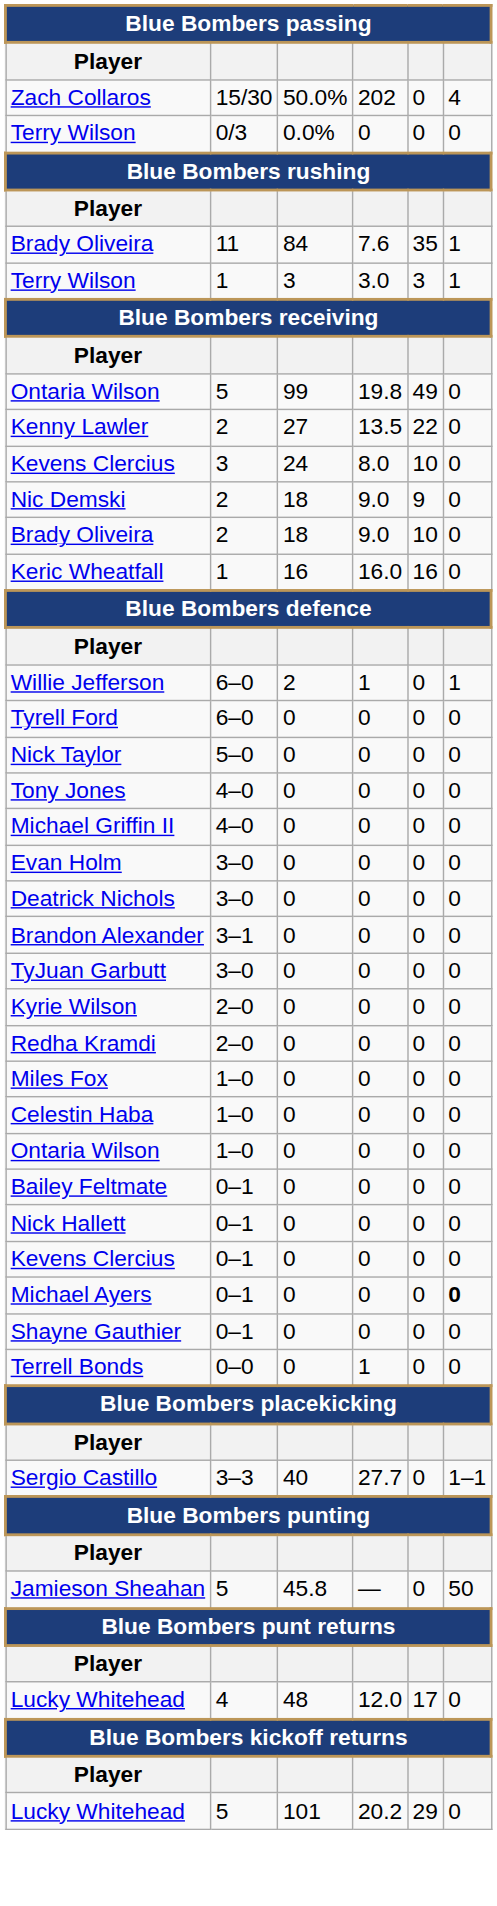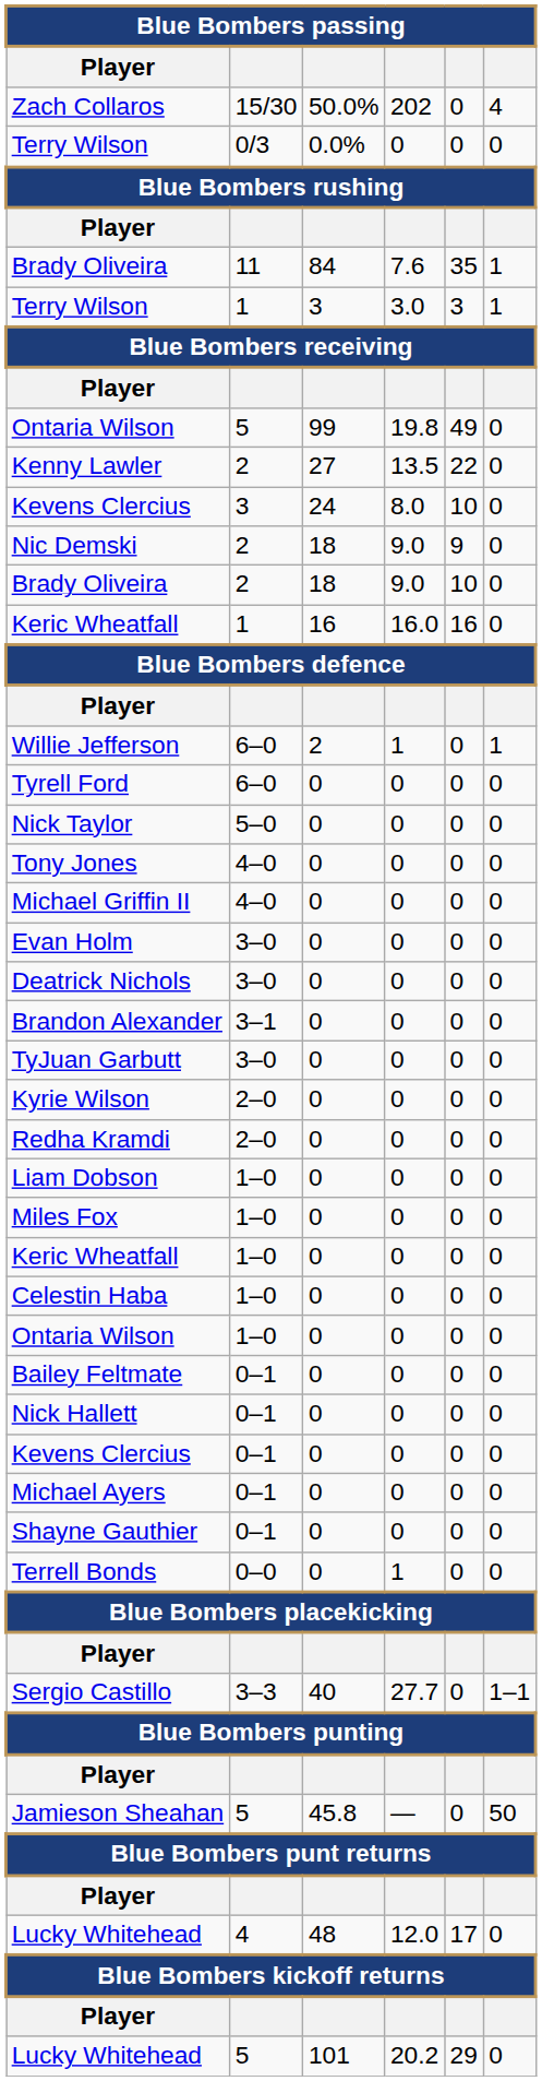 <table class="wikitable">
 <tr>
 <th colspan="6" style="background:#1D3D7A;color:white;border:2px solid #BC9658;">Blue Bombers passing</th>
 </tr>
 <tr>
 <th>Player</th>
 <th></th>
 <th></th>
 <th></th>
 <th></th>
 <th></th>
 </tr>
 <tr>
 <td> <a href='#'>Zach Collaros</a></td>
 <td>15/30</td>
 <td>50.0%</td>
 <td>202</td>
 <td>0</td>
 <td>4</td>
 </tr>
 <tr>
 <td> <a href='#'>Terry Wilson</a></td>
 <td>0/3</td>
 <td>0.0%</td>
 <td>0</td>
 <td>0</td>
 <td>0</td>
 </tr>
 <tr>
 <th colspan="6" style="background:#1D3D7A;color:white;border:2px solid #BC9658;">Blue Bombers rushing</th>
 </tr>
 <tr>
 <th>Player</th>
 <th></th>
 <th></th>
 <th></th>
 <th></th>
 <th></th>
 </tr>
 <tr>
 <td> <a href='#'>Brady Oliveira</a></td>
 <td>11</td>
 <td>84</td>
 <td>7.6</td>
 <td>35</td>
 <td>1</td>
 </tr>
 <tr>
 <td> <a href='#'>Terry Wilson</a></td>
 <td>1</td>
 <td>3</td>
 <td>3.0</td>
 <td>3</td>
 <td>1</td>
 </tr>
 <tr>
 <th colspan="6" style="background:#1D3D7A;color:white;border:2px solid #BC9658;">Blue Bombers receiving</th>
 </tr>
 <tr>
 <th>Player</th>
 <th></th>
 <th></th>
 <th></th>
 <th></th>
 <th></th>
 </tr>
 <tr>
 <td> <a href='#'>Ontaria Wilson</a></td>
 <td>5</td>
 <td>99</td>
 <td>19.8</td>
 <td>49</td>
 <td>0</td>
 </tr>
 <tr>
 <td> <a href='#'>Kenny Lawler</a></td>
 <td>2</td>
 <td>27</td>
 <td>13.5</td>
 <td>22</td>
 <td>0</td>
 </tr>
 <tr>
 <td> <a href='#'>Kevens Clercius</a></td>
 <td>3</td>
 <td>24</td>
 <td>8.0</td>
 <td>10</td>
 <td>0</td>
 </tr>
 <tr>
 <td> <a href='#'>Nic Demski</a></td>
 <td>2</td>
 <td>18</td>
 <td>9.0</td>
 <td>9</td>
 <td>0</td>
 </tr>
 <tr>
 <td> <a href='#'>Brady Oliveira</a></td>
 <td>2</td>
 <td>18</td>
 <td>9.0</td>
 <td>10</td>
 <td>0</td>
 </tr>
 <tr>
 <td> <a href='#'>Keric Wheatfall</a></td>
 <td>1</td>
 <td>16</td>
 <td>16.0</td>
 <td>16</td>
 <td>0</td>
 </tr>
 <tr>
 <th colspan="6" style="background:#1D3D7A;color:white;border:2px solid #BC9658;">Blue Bombers defence</th>
 </tr>
 <tr>
 <th>Player</th>
 <th></th>
 <th></th>
 <th></th>
 <th></th>
 <th></th>
 </tr>
 <tr>
 <td> <a href='#'>Willie Jefferson</a></td>
 <td>6–0</td>
 <td>2</td>
 <td>1</td>
 <td>0</td>
 <td>1</td>
 </tr>
 <tr>
 <td> <a href='#'>Tyrell Ford</a></td>
 <td>6–0</td>
 <td>0</td>
 <td>0</td>
 <td>0</td>
 <td>0</td>
 </tr>
 <tr>
 <td> <a href='#'>Nick Taylor</a></td>
 <td>5–0</td>
 <td>0</td>
 <td>0</td>
 <td>0</td>
 <td>0</td>
 </tr>
 <tr>
 <td> <a href='#'>Tony Jones</a></td>
 <td>4–0</td>
 <td>0</td>
 <td>0</td>
 <td>0</td>
 <td>0</td>
 </tr>
 <tr>
 <td> <a href='#'>Michael Griffin II</a></td>
 <td>4–0</td>
 <td>0</td>
 <td>0</td>
 <td>0</td>
 <td>0</td>
 </tr>
 <tr>
 <td> <a href='#'>Evan Holm</a></td>
 <td>3–0</td>
 <td>0</td>
 <td>0</td>
 <td>0</td>
 <td>0</td>
 </tr>
 <tr>
 <td> <a href='#'>Deatrick Nichols</a></td>
 <td>3–0</td>
 <td>0</td>
 <td>0</td>
 <td>0</td>
 <td>0</td>
 </tr>
 <tr>
 <td> <a href='#'>Brandon Alexander</a></td>
 <td>3–1</td>
 <td>0</td>
 <td>0</td>
 <td>0</td>
 <td>0</td>
 </tr>
 <tr>
 <td> <a href='#'>TyJuan Garbutt</a></td>
 <td>3–0</td>
 <td>0</td>
 <td>0</td>
 <td>0</td>
 <td>0</td>
 </tr>
 <tr>
 <td> <a href='#'>Kyrie Wilson</a></td>
 <td>2–0</td>
 <td>0</td>
 <td>0</td>
 <td>0</td>
 <td>0</td>
 </tr>
 <tr>
 <td> <a href='#'>Redha Kramdi</a></td>
 <td>2–0</td>
 <td>0</td>
 <td>0</td>
 <td>0</td>
 <td>0</td>
 </tr>
 <tr>
+<td> <a href='#'>Liam Dobson</a></td>
+<td>1–0</td>
+<td>0</td>
+<td>0</td>
+<td>0</td>
+<td>0</td>
+</tr>
+<tr>
 <td> <a href='#'>Miles Fox</a></td>
+<td>1–0</td>
+<td>0</td>
+<td>0</td>
+<td>0</td>
+<td>0</td>
+</tr>
+<tr>
+<td> <a href='#'>Keric Wheatfall</a></td>
 <td>1–0</td>
 <td>0</td>
 <td>0</td>
 <td>0</td>
 <td>0</td>
 </tr>
 <tr>
 <td> <a href='#'>Celestin Haba</a></td>
 <td>1–0</td>
 <td>0</td>
 <td>0</td>
 <td>0</td>
 <td>0</td>
 </tr>
 <tr>
 <td> <a href='#'>Ontaria Wilson</a></td>
 <td>1–0</td>
 <td>0</td>
 <td>0</td>
 <td>0</td>
 <td>0</td>
 </tr>
 <tr>
 <td> <a href='#'>Bailey Feltmate</a></td>
 <td>0–1</td>
 <td>0</td>
 <td>0</td>
 <td>0</td>
 <td>0</td>
 </tr>
 <tr>
 <td> <a href='#'>Nick Hallett</a></td>
 <td>0–1</td>
 <td>0</td>
 <td>0</td>
 <td>0</td>
 <td>0</td>
 </tr>
 <tr>
 <td> <a href='#'>Kevens Clercius</a></td>
 <td>0–1</td>
 <td>0</td>
 <td>0</td>
 <td>0</td>
 <td>0</td>
 </tr>
 <tr>
 <td> <a href='#'>Michael Ayers</a></td>
 <td>0–1</td>
 <td>0</td>
 <td>0</td>
 <td>0</td>
-<td><strong>0</strong></td>
+<td>0</td>
 </tr>
 <tr>
 <td> <a href='#'>Shayne Gauthier</a></td>
 <td>0–1</td>
 <td>0</td>
 <td>0</td>
 <td>0</td>
 <td>0</td>
 </tr>
 <tr>
 <td> <a href='#'>Terrell Bonds</a></td>
 <td>0–0</td>
 <td>0</td>
 <td>1</td>
 <td>0</td>
 <td>0</td>
 </tr>
 <tr>
 <th colspan="6" style="background:#1D3D7A;color:white;border:2px solid #BC9658;">Blue Bombers placekicking</th>
 </tr>
 <tr>
 <th>Player</th>
 <th></th>
 <th></th>
 <th></th>
 <th></th>
 <th></th>
 </tr>
 <tr>
 <td> <a href='#'>Sergio Castillo</a></td>
 <td>3–3</td>
 <td>40</td>
 <td>27.7</td>
 <td>0</td>
 <td>1–1</td>
 </tr>
 <tr>
 <th colspan="6" style="background:#1D3D7A;color:white;border:2px solid #BC9658;">Blue Bombers punting</th>
 </tr>
 <tr>
 <th>Player</th>
 <th></th>
 <th></th>
 <th></th>
 <th></th>
 <th></th>
 </tr>
 <tr>
 <td> <a href='#'>Jamieson Sheahan</a></td>
 <td>5</td>
 <td>45.8</td>
 <td>—</td>
 <td>0</td>
 <td>50</td>
 </tr>
 <tr>
 <th colspan="6" style="background:#1D3D7A;color:white;border:2px solid #BC9658;">Blue Bombers punt returns</th>
 </tr>
 <tr>
 <th>Player</th>
 <th></th>
 <th></th>
 <th></th>
 <th></th>
 <th></th>
 </tr>
 <tr>
 <td> <a href='#'>Lucky Whitehead</a></td>
 <td>4</td>
 <td>48</td>
 <td>12.0</td>
 <td>17</td>
 <td>0</td>
 </tr>
 <tr>
 <th colspan="6" style="background:#1D3D7A;color:white;border:2px solid #BC9658;">Blue Bombers kickoff returns</th>
 </tr>
 <tr>
 <th>Player</th>
 <th></th>
 <th></th>
 <th></th>
 <th></th>
 <th></th>
 </tr>
 <tr>
 <td> <a href='#'>Lucky Whitehead</a></td>
 <td>5</td>
 <td>101</td>
 <td>20.2</td>
 <td>29</td>
 <td>0</td>
 </tr>
 </table>
